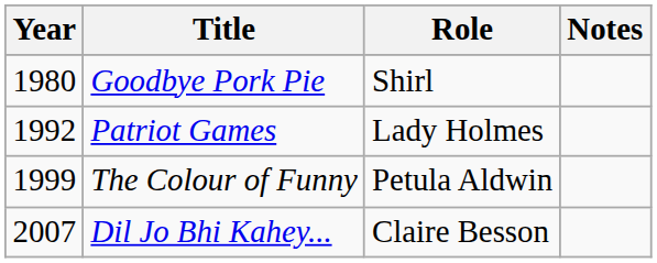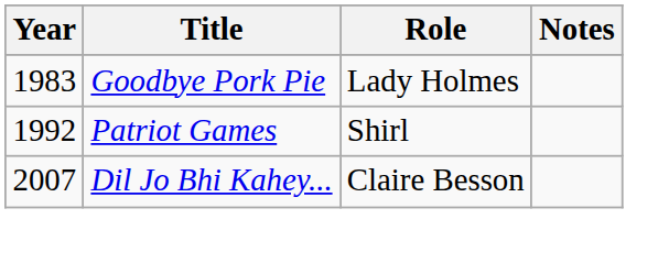 <table class="wikitable">
 <tr>
 <th>Year</th>
 <th>Title</th>
 <th>Role</th>
 <th>Notes</th>
 </tr>
 <tr>
-<td>1980</td>
+<td>1983</td>
 <td><em><a href='#'>Goodbye Pork Pie</a></em></td>
-<td>Shirl</td>
+<td>Lady Holmes</td>
 <td></td>
 </tr>
 <tr>
 <td>1992</td>
 <td><em><a href='#'>Patriot Games</a></em></td>
-<td>Lady Holmes</td>
-<td></td>
-</tr>
-<tr>
-<td>1999</td>
-<td><em>The Colour of Funny</em></td>
-<td>Petula Aldwin</td>
+<td>Shirl</td>
 <td></td>
 </tr>
 <tr>
 <td>2007</td>
 <td><em><a href='#'>Dil Jo Bhi Kahey...</a></em></td>
 <td>Claire Besson</td>
 <td></td>
 </tr>
 </table>
